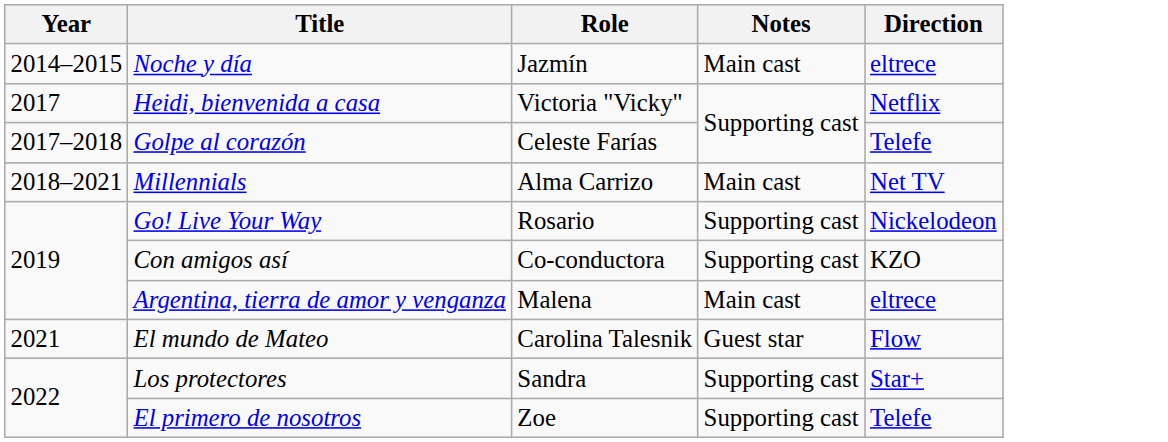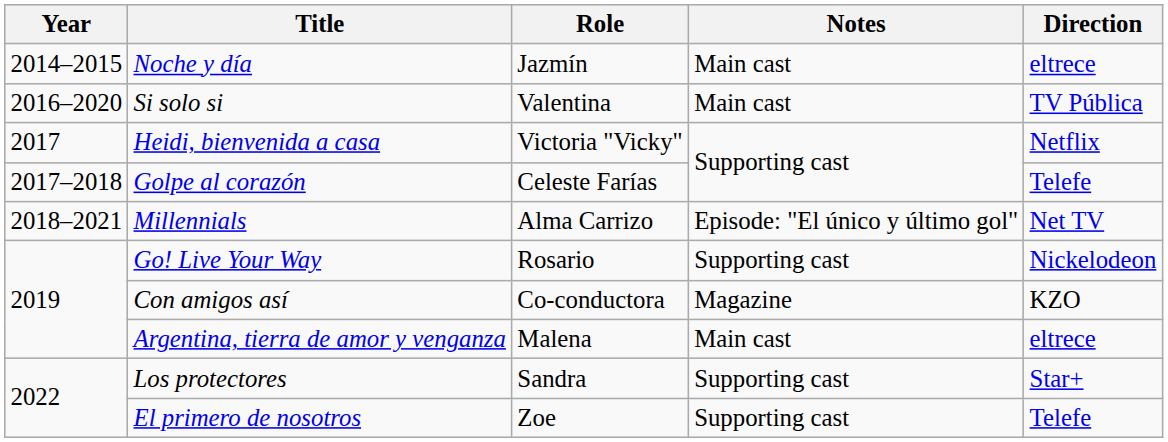 <table class="wikitable sortable">
 <tr>
 <th>Year</th>
 <th>Title</th>
 <th>Role</th>
 <th>Notes</th>
 <th>Direction</th>
 </tr>
 <tr>
 <td>2014–2015</td>
 <td><em><a href='#'>Noche y día</a></em></td>
 <td>Jazmín</td>
 <td>Main cast</td>
 <td><a href='#'>eltrece</a></td>
+</tr>
+<tr>
+<td>2016–2020</td>
+<td><em>Si solo si</em></td>
+<td>Valentina</td>
+<td>Main cast</td>
+<td><a href='#'>TV Pública</a></td>
 </tr>
 <tr>
 <td>2017</td>
 <td><em><a href='#'>Heidi, bienvenida a casa</a></em></td>
 <td>Victoria "Vicky"</td>
 <td rowspan="2">Supporting cast</td>
 <td><a href='#'>Netflix</a></td>
 </tr>
 <tr>
 <td>2017–2018</td>
 <td><em><a href='#'>Golpe al corazón</a></em></td>
 <td>Celeste Farías</td>
 <td><a href='#'>Telefe</a></td>
 </tr>
 <tr>
 <td>2018–2021</td>
 <td><em><a href='#'>Millennials</a></em></td>
 <td>Alma Carrizo</td>
-<td>Main cast</td>
+<td>Episode: "El único y último gol"</td>
 <td><a href='#'>Net TV</a></td>
 </tr>
 <tr>
 <td rowspan="3">2019</td>
 <td><em><a href='#'>Go! Live Your Way</a></em></td>
 <td>Rosario</td>
 <td>Supporting cast</td>
 <td><a href='#'>Nickelodeon</a></td>
 </tr>
 <tr>
 <td><em>Con amigos así</em></td>
 <td>Co-conductora</td>
-<td>Supporting cast</td>
+<td>Magazine</td>
 <td>KZO</td>
 </tr>
 <tr>
 <td><em><a href='#'>Argentina, tierra de amor y venganza</a></em></td>
 <td>Malena</td>
 <td>Main cast</td>
 <td><a href='#'>eltrece</a></td>
-</tr>
-<tr>
-<td>2021</td>
-<td><em>El mundo de Mateo</em></td>
-<td>Carolina Talesnik</td>
-<td>Guest star</td>
-<td><a href='#'>Flow</a></td>
 </tr>
 <tr>
 <td rowspan="2">2022</td>
 <td><em>Los protectores</em></td>
 <td>Sandra</td>
 <td>Supporting cast</td>
 <td><a href='#'>Star+</a></td>
 </tr>
 <tr>
 <td><em><a href='#'>El primero de nosotros</a></em></td>
 <td>Zoe</td>
 <td>Supporting cast</td>
 <td><a href='#'>Telefe</a></td>
 </tr>
 </table>
